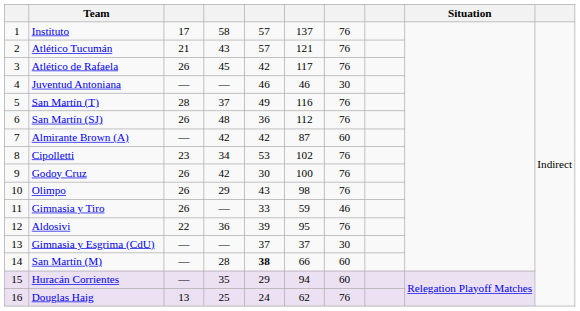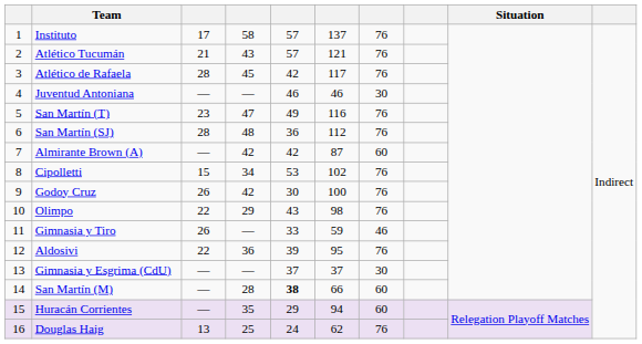 <table class="wikitable" style="text-align: center;">
 <tr>
 <th width=28><br></th>
 <th width=185>Team</th>
 <th width=50></th>
 <th width=50></th>
 <th width=50></th>
 <th width=50></th>
 <th width=50></th>
 <th width=50><br></th>
 <th>Situation</th>
 <th><br></th>
 </tr>
 <tr>
 <td>1</td>
 <td align="left"><a href='#'>Instituto</a></td>
 <td>17</td>
 <td>58</td>
 <td>57</td>
 <td>137</td>
 <td>76</td>
 <td><strong></strong></td>
 <td rowspan=14></td>
 <td rowspan=16>Indirect</td>
 </tr>
 <tr>
 <td>2</td>
 <td align="left"><a href='#'>Atlético Tucumán</a></td>
 <td>21</td>
 <td>43</td>
 <td>57</td>
 <td>121</td>
 <td>76</td>
 <td><strong></strong></td>
 </tr>
 <tr>
 <td>3</td>
 <td align="left"><a href='#'>Atlético de Rafaela</a></td>
-<td>26</td>
+<td>28</td>
 <td>45</td>
 <td>42</td>
 <td>117</td>
 <td>76</td>
 <td><strong></strong></td>
 </tr>
 <tr>
 <td>4</td>
 <td align="left"><a href='#'>Juventud Antoniana</a></td>
 <td>—</td>
 <td>—</td>
 <td>46</td>
 <td>46</td>
 <td>30</td>
 <td><strong></strong></td>
 </tr>
 <tr>
 <td>5</td>
 <td align="left"><a href='#'>San Martín (T)</a></td>
-<td>28</td>
-<td>37</td>
+<td>23</td>
+<td>47</td>
 <td>49</td>
 <td>116</td>
 <td>76</td>
 <td><strong></strong></td>
 </tr>
 <tr>
 <td>6</td>
 <td align="left"><a href='#'>San Martín (SJ)</a></td>
-<td>26</td>
+<td>28</td>
 <td>48</td>
 <td>36</td>
 <td>112</td>
 <td>76</td>
 <td><strong></strong></td>
 </tr>
 <tr>
 <td>7</td>
 <td align="left"><a href='#'>Almirante Brown (A)</a></td>
 <td>—</td>
 <td>42</td>
 <td>42</td>
 <td>87</td>
 <td>60</td>
 <td><strong></strong></td>
 </tr>
 <tr>
 <td>8</td>
 <td align="left"><a href='#'>Cipolletti</a></td>
-<td>23</td>
+<td>15</td>
 <td>34</td>
 <td>53</td>
 <td>102</td>
 <td>76</td>
 <td><strong></strong></td>
 </tr>
 <tr>
 <td>9</td>
 <td align="left"><a href='#'>Godoy Cruz</a></td>
 <td>26</td>
 <td>42</td>
 <td>30</td>
 <td>100</td>
 <td>76</td>
 <td><strong></strong></td>
 </tr>
 <tr>
 <td>10</td>
 <td align="left"><a href='#'>Olimpo</a></td>
-<td>26</td>
+<td>22</td>
 <td>29</td>
 <td>43</td>
 <td>98</td>
 <td>76</td>
 <td><strong></strong></td>
 </tr>
 <tr>
 <td>11</td>
 <td align="left"><a href='#'>Gimnasia y Tiro</a></td>
 <td>26</td>
 <td>—</td>
 <td>33</td>
 <td>59</td>
 <td>46</td>
 <td><strong></strong></td>
 </tr>
 <tr>
 <td>12</td>
 <td align="left"><a href='#'>Aldosivi</a></td>
 <td>22</td>
 <td>36</td>
 <td>39</td>
 <td>95</td>
 <td>76</td>
 <td><strong></strong></td>
 </tr>
 <tr>
 <td>13</td>
 <td align="left"><a href='#'>Gimnasia y Esgrima (CdU)</a></td>
 <td>—</td>
 <td>—</td>
 <td>37</td>
 <td>37</td>
 <td>30</td>
 <td><strong></strong></td>
 </tr>
 <tr>
 <td>14</td>
 <td align="left"><a href='#'>San Martín (M)</a></td>
 <td>—</td>
 <td>28</td>
 <td><strong>38</strong></td>
 <td>66</td>
 <td>60</td>
 <td><strong></strong></td>
 </tr>
 <tr bgcolor=#ece0f3>
 <td>15</td>
 <td align="left"><a href='#'>Huracán Corrientes</a></td>
 <td>—</td>
 <td>35</td>
 <td>29</td>
 <td>94</td>
 <td>60</td>
 <td><strong></strong></td>
 <td rowspan=2><a href='#'>Relegation Playoff Matches</a></td>
 </tr>
 <tr bgcolor=#ece0f3>
 <td>16</td>
 <td align="left"><a href='#'>Douglas Haig</a></td>
 <td>13</td>
 <td>25</td>
 <td>24</td>
 <td>62</td>
 <td>76</td>
 <td><strong></strong></td>
 </tr>
 </table>
